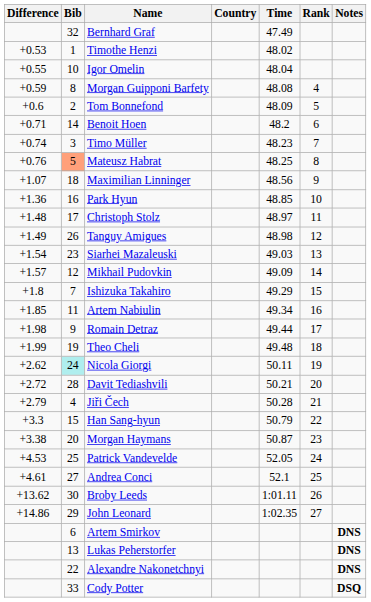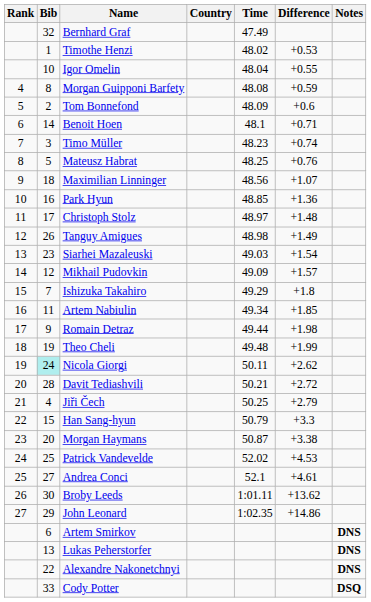 <table class="wikitable sortable" style="text-align:center">
 <tr>
-<th>Difference</th>
+<th>Rank</th>
 <th>Bib</th>
 <th>Name</th>
 <th>Country</th>
 <th>Time</th>
-<th>Rank</th>
+<th>Difference</th>
 <th>Notes</th>
 </tr>
 <tr>
 <td></td>
 <td>32</td>
 <td align=left><a href='#'>Bernhard Graf</a></td>
 <td align=left></td>
 <td>47.49</td>
 <td></td>
 <td></td>
 </tr>
 <tr>
-<td>+0.53</td>
+<td></td>
 <td>1</td>
 <td align=left><a href='#'>Timothe Henzi</a></td>
 <td align=left></td>
 <td>48.02</td>
-<td></td>
+<td>+0.53</td>
 <td></td>
 </tr>
 <tr>
-<td>+0.55</td>
+<td></td>
 <td>10</td>
 <td align=left><a href='#'>Igor Omelin</a></td>
 <td align=left></td>
 <td>48.04</td>
-<td></td>
+<td>+0.55</td>
 <td></td>
 </tr>
 <tr>
-<td>+0.59</td>
+<td>4</td>
 <td>8</td>
 <td align=left><a href='#'>Morgan Guipponi Barfety</a></td>
 <td align=left></td>
 <td>48.08</td>
-<td>4</td>
+<td>+0.59</td>
 <td></td>
 </tr>
 <tr>
-<td>+0.6</td>
+<td>5</td>
 <td>2</td>
 <td align=left><a href='#'>Tom Bonnefond</a></td>
 <td align=left></td>
 <td>48.09</td>
-<td>5</td>
+<td>+0.6</td>
 <td></td>
 </tr>
 <tr>
-<td>+0.71</td>
+<td>6</td>
 <td>14</td>
 <td align=left><a href='#'>Benoit Hoen</a></td>
 <td align=left></td>
-<td>48.2</td>
-<td>6</td>
+<td>48.1</td>
+<td>+0.71</td>
 <td></td>
 </tr>
 <tr>
-<td>+0.74</td>
+<td>7</td>
 <td>3</td>
 <td align=left><a href='#'>Timo Müller</a></td>
 <td align=left></td>
 <td>48.23</td>
-<td>7</td>
+<td>+0.74</td>
 <td></td>
 </tr>
 <tr>
-<td>+0.76</td>
-<td style="background: lightsalmon;">5</td>
+<td>8</td>
+<td>5</td>
 <td align=left><a href='#'>Mateusz Habrat</a></td>
 <td align=left></td>
 <td>48.25</td>
-<td>8</td>
+<td>+0.76</td>
 <td></td>
 </tr>
 <tr>
-<td>+1.07</td>
+<td>9</td>
 <td>18</td>
 <td align=left><a href='#'>Maximilian Linninger</a></td>
 <td align=left></td>
 <td>48.56</td>
-<td>9</td>
+<td>+1.07</td>
 <td></td>
 </tr>
 <tr>
-<td>+1.36</td>
+<td>10</td>
 <td>16</td>
 <td align=left><a href='#'>Park Hyun</a></td>
 <td align=left></td>
 <td>48.85</td>
-<td>10</td>
+<td>+1.36</td>
 <td></td>
 </tr>
 <tr>
-<td>+1.48</td>
+<td>11</td>
 <td>17</td>
 <td align=left><a href='#'>Christoph Stolz</a></td>
 <td align=left></td>
 <td>48.97</td>
-<td>11</td>
+<td>+1.48</td>
 <td></td>
 </tr>
 <tr>
-<td>+1.49</td>
+<td>12</td>
 <td>26</td>
 <td align=left><a href='#'>Tanguy Amigues</a></td>
 <td align=left></td>
 <td>48.98</td>
-<td>12</td>
+<td>+1.49</td>
 <td></td>
 </tr>
 <tr>
-<td>+1.54</td>
+<td>13</td>
 <td>23</td>
 <td align=left><a href='#'>Siarhei Mazaleuski</a></td>
 <td align=left></td>
 <td>49.03</td>
-<td>13</td>
+<td>+1.54</td>
 <td></td>
 </tr>
 <tr>
-<td>+1.57</td>
+<td>14</td>
 <td>12</td>
 <td align=left><a href='#'>Mikhail Pudovkin</a></td>
 <td align=left></td>
 <td>49.09</td>
-<td>14</td>
+<td>+1.57</td>
 <td></td>
 </tr>
 <tr>
-<td>+1.8</td>
+<td>15</td>
 <td>7</td>
 <td align=left><a href='#'>Ishizuka Takahiro</a></td>
 <td align=left></td>
 <td>49.29</td>
-<td>15</td>
+<td>+1.8</td>
 <td></td>
 </tr>
 <tr>
-<td>+1.85</td>
+<td>16</td>
 <td>11</td>
 <td align=left><a href='#'>Artem Nabiulin</a></td>
 <td align=left></td>
 <td>49.34</td>
-<td>16</td>
+<td>+1.85</td>
 <td></td>
 </tr>
 <tr>
-<td>+1.98</td>
+<td>17</td>
 <td>9</td>
 <td align=left><a href='#'>Romain Detraz</a></td>
 <td align=left></td>
 <td>49.44</td>
-<td>17</td>
+<td>+1.98</td>
 <td></td>
 </tr>
 <tr>
-<td>+1.99</td>
+<td>18</td>
 <td>19</td>
 <td align=left><a href='#'>Theo Cheli</a></td>
 <td align=left></td>
 <td>49.48</td>
-<td>18</td>
+<td>+1.99</td>
 <td></td>
 </tr>
 <tr>
-<td>+2.62</td>
+<td>19</td>
 <td style="background: paleturquoise;">24</td>
 <td align=left><a href='#'>Nicola Giorgi</a></td>
 <td align=left></td>
 <td>50.11</td>
-<td>19</td>
+<td>+2.62</td>
 <td></td>
 </tr>
 <tr>
-<td>+2.72</td>
+<td>20</td>
 <td>28</td>
 <td align=left><a href='#'>Davit Tediashvili</a></td>
 <td align=left></td>
 <td>50.21</td>
-<td>20</td>
+<td>+2.72</td>
 <td></td>
 </tr>
 <tr>
-<td>+2.79</td>
+<td>21</td>
 <td>4</td>
 <td align=left><a href='#'>Jiři Čech</a></td>
 <td align=left></td>
-<td>50.28</td>
-<td>21</td>
+<td>50.25</td>
+<td>+2.79</td>
 <td></td>
 </tr>
 <tr>
-<td>+3.3</td>
+<td>22</td>
 <td>15</td>
 <td align=left><a href='#'>Han Sang-hyun</a></td>
 <td align=left></td>
 <td>50.79</td>
-<td>22</td>
+<td>+3.3</td>
 <td></td>
 </tr>
 <tr>
-<td>+3.38</td>
+<td>23</td>
 <td>20</td>
 <td align=left><a href='#'>Morgan Haymans</a></td>
 <td align=left></td>
 <td>50.87</td>
-<td>23</td>
+<td>+3.38</td>
 <td></td>
 </tr>
 <tr>
-<td>+4.53</td>
+<td>24</td>
 <td>25</td>
 <td align=left><a href='#'>Patrick Vandevelde</a></td>
 <td align=left></td>
-<td>52.05</td>
-<td>24</td>
+<td>52.02</td>
+<td>+4.53</td>
 <td></td>
 </tr>
 <tr>
-<td>+4.61</td>
+<td>25</td>
 <td>27</td>
 <td align=left><a href='#'>Andrea Conci</a></td>
 <td align=left></td>
 <td>52.1</td>
-<td>25</td>
+<td>+4.61</td>
 <td></td>
 </tr>
 <tr>
-<td>+13.62</td>
+<td>26</td>
 <td>30</td>
 <td align=left><a href='#'>Broby Leeds</a></td>
 <td align=left></td>
 <td>1:01.11</td>
-<td>26</td>
+<td>+13.62</td>
 <td></td>
 </tr>
 <tr>
-<td>+14.86</td>
+<td>27</td>
 <td>29</td>
 <td align=left><a href='#'>John Leonard</a></td>
 <td align=left></td>
 <td>1:02.35</td>
-<td>27</td>
+<td>+14.86</td>
 <td></td>
 </tr>
 <tr>
 <td></td>
 <td>6</td>
 <td align=left><a href='#'>Artem Smirkov</a></td>
 <td align=left></td>
 <td></td>
 <td></td>
 <td><strong>DNS</strong></td>
 </tr>
 <tr>
 <td></td>
 <td>13</td>
 <td align=left><a href='#'>Lukas Peherstorfer</a></td>
 <td align=left></td>
 <td></td>
 <td></td>
 <td><strong>DNS</strong></td>
 </tr>
 <tr>
 <td></td>
 <td>22</td>
 <td align=left><a href='#'>Alexandre Nakonetchnyi</a></td>
 <td align=left></td>
 <td></td>
 <td></td>
 <td><strong>DNS</strong></td>
 </tr>
 <tr>
 <td></td>
 <td>33</td>
 <td align=left><a href='#'>Cody Potter</a></td>
 <td align=left></td>
 <td></td>
 <td></td>
 <td><strong>DSQ</strong></td>
 </tr>
 </table>
